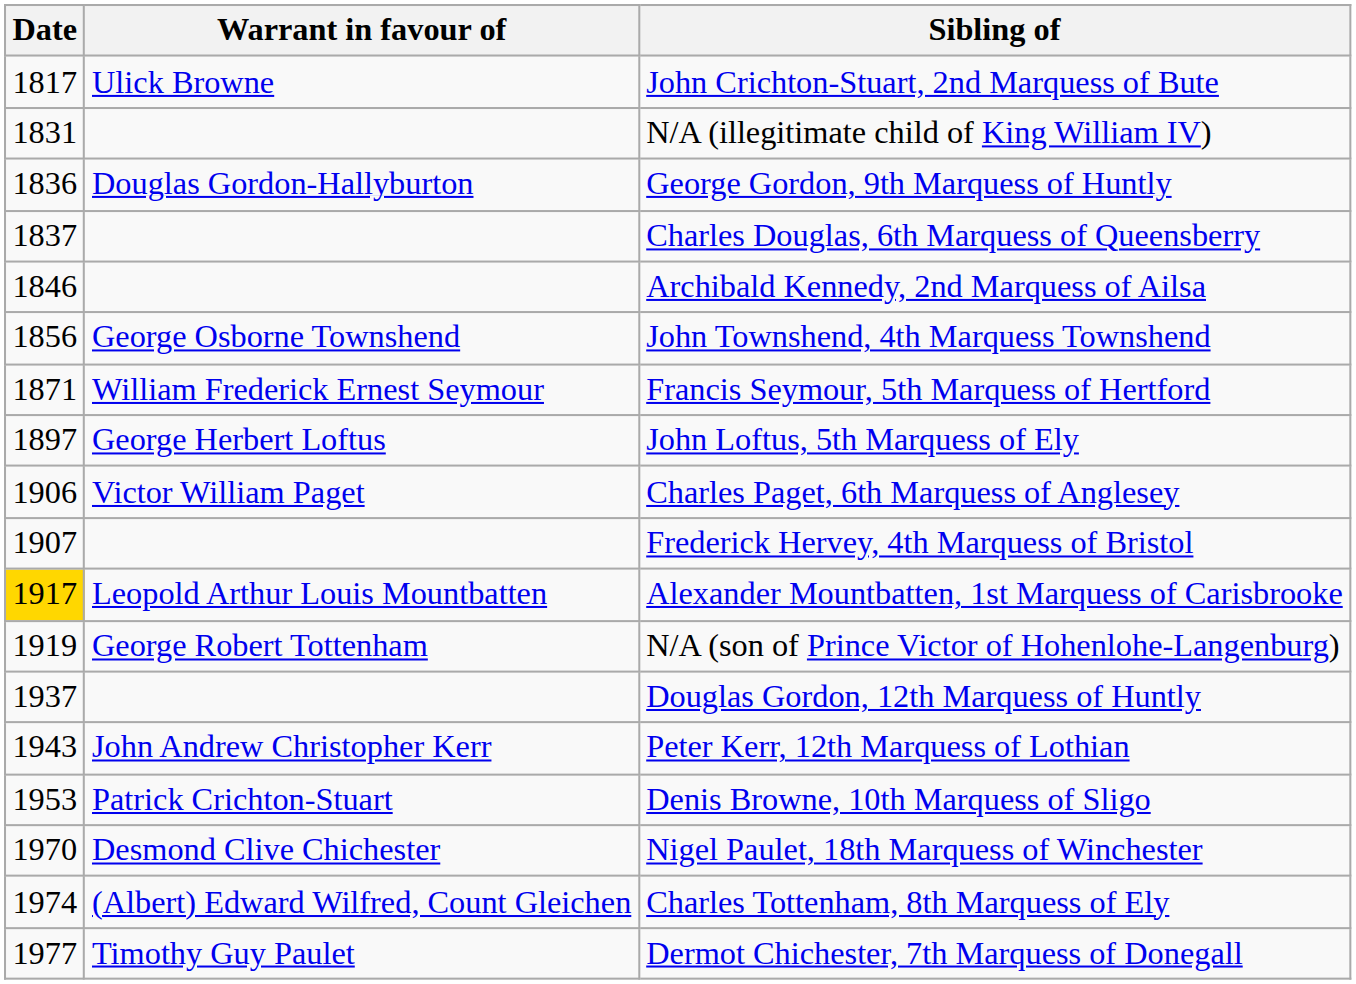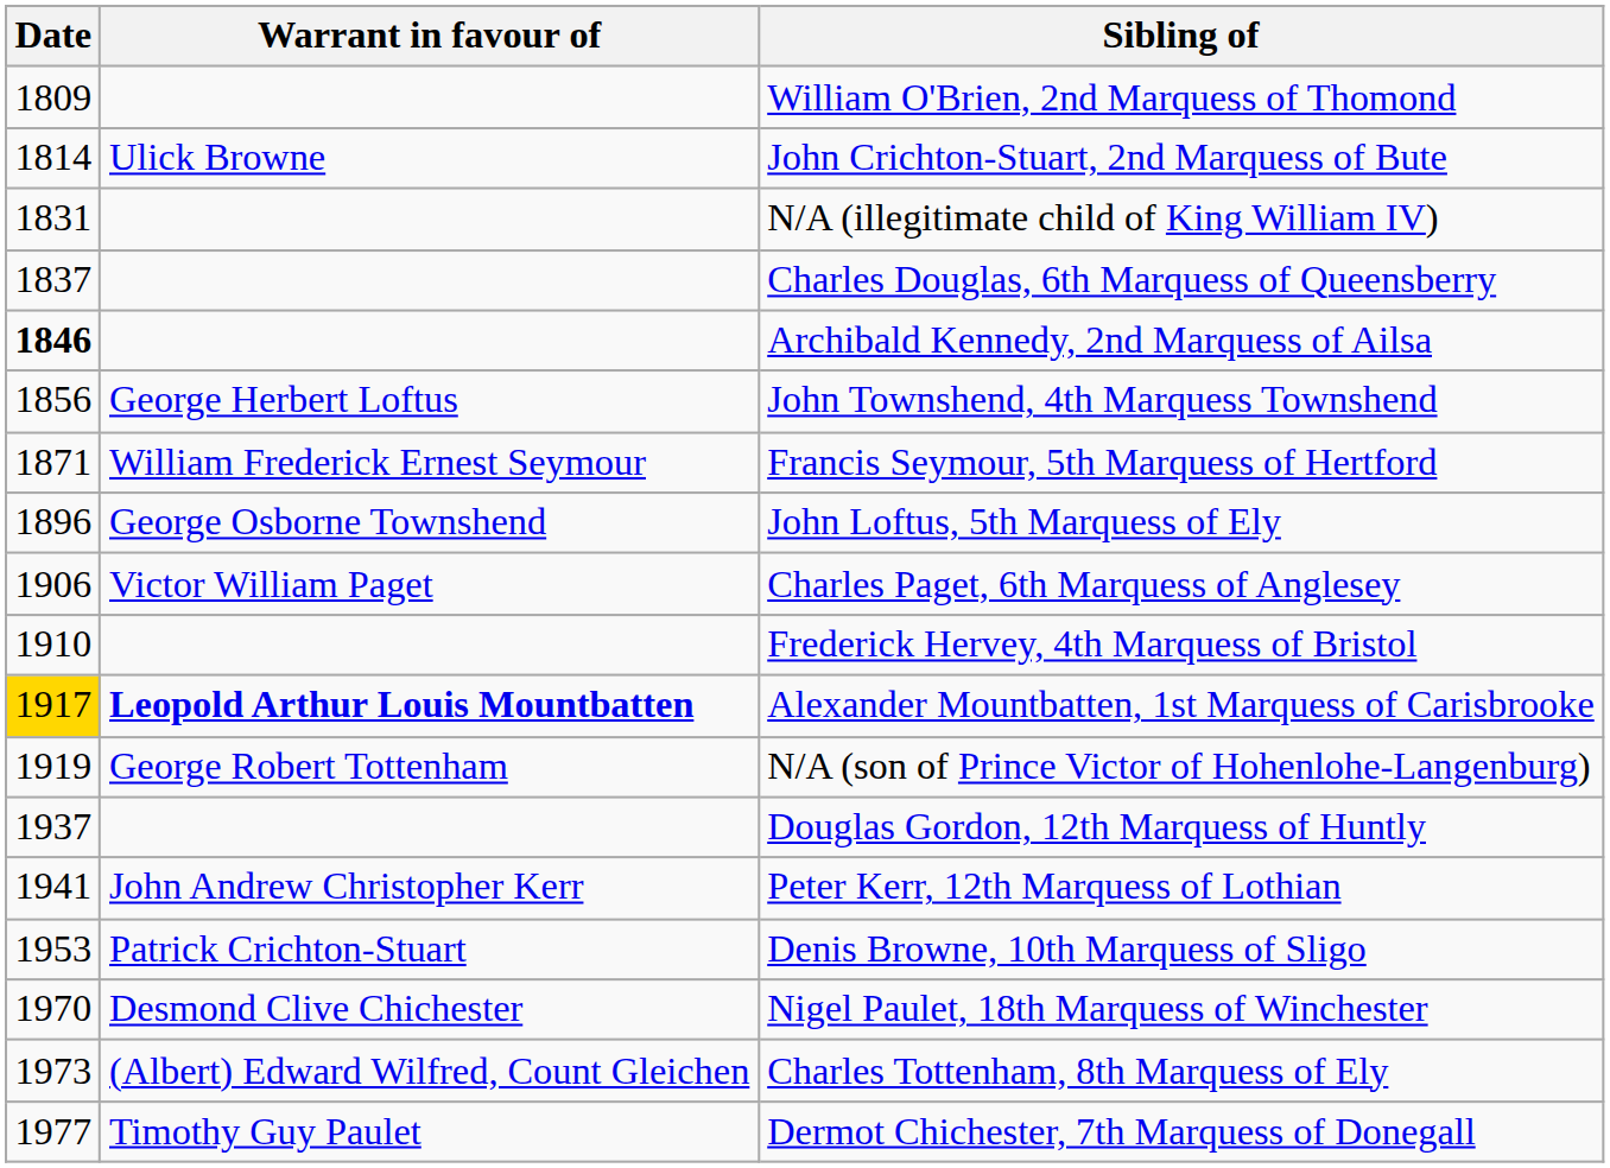 <table class="wikitable">
 <tr>
 <th>Date</th>
 <th>Warrant in favour of</th>
 <th>Sibling of</th>
 </tr>
 <tr>
-<td>1817</td>
+<td>1809</td>
+<td></td>
+<td><a href='#'>William O'Brien, 2nd Marquess of Thomond</a></td>
+</tr>
+<tr>
+<td>1814</td>
 <td><a href='#'>Ulick Browne</a></td>
 <td><a href='#'>John Crichton-Stuart, 2nd Marquess of Bute</a></td>
 </tr>
 <tr>
 <td>1831</td>
 <td></td>
 <td>N/A (illegitimate child of <a href='#'>King William IV</a>)</td>
 </tr>
 <tr>
-<td>1836</td>
-<td><a href='#'>Douglas Gordon-Hallyburton</a></td>
-<td><a href='#'>George Gordon, 9th Marquess of Huntly</a></td>
-</tr>
-<tr>
 <td>1837</td>
 <td></td>
 <td><a href='#'>Charles Douglas, 6th Marquess of Queensberry</a></td>
 </tr>
 <tr>
-<td>1846</td>
+<td><strong>1846</strong></td>
 <td></td>
 <td><a href='#'>Archibald Kennedy, 2nd Marquess of Ailsa</a></td>
 </tr>
 <tr>
 <td>1856</td>
-<td><a href='#'>George Osborne Townshend</a></td>
+<td><a href='#'>George Herbert Loftus</a></td>
 <td><a href='#'>John Townshend, 4th Marquess Townshend</a></td>
 </tr>
 <tr>
 <td>1871</td>
 <td><a href='#'>William Frederick Ernest Seymour</a></td>
 <td><a href='#'>Francis Seymour, 5th Marquess of Hertford</a></td>
 </tr>
 <tr>
-<td>1897</td>
-<td><a href='#'>George Herbert Loftus</a></td>
+<td>1896</td>
+<td><a href='#'>George Osborne Townshend</a></td>
 <td><a href='#'>John Loftus, 5th Marquess of Ely</a></td>
 </tr>
 <tr>
 <td>1906</td>
 <td><a href='#'>Victor William Paget</a></td>
 <td><a href='#'>Charles Paget, 6th Marquess of Anglesey</a></td>
 </tr>
 <tr>
-<td>1907</td>
+<td>1910</td>
 <td></td>
 <td><a href='#'>Frederick Hervey, 4th Marquess of Bristol</a></td>
 </tr>
 <tr>
 <td style="background: gold;">1917</td>
-<td><a href='#'>Leopold Arthur Louis Mountbatten</a></td>
+<td><strong><a href='#'>Leopold Arthur Louis Mountbatten</a></strong></td>
 <td><a href='#'>Alexander Mountbatten, 1st Marquess of Carisbrooke</a></td>
 </tr>
 <tr>
 <td>1919</td>
 <td><a href='#'>George Robert Tottenham</a></td>
 <td>N/A (son of <a href='#'>Prince Victor of Hohenlohe-Langenburg</a>)</td>
 </tr>
 <tr>
 <td>1937</td>
 <td></td>
 <td><a href='#'>Douglas Gordon, 12th Marquess of Huntly</a></td>
 </tr>
 <tr>
-<td>1943</td>
+<td>1941</td>
 <td><a href='#'>John Andrew Christopher Kerr</a></td>
 <td><a href='#'>Peter Kerr, 12th Marquess of Lothian</a></td>
 </tr>
 <tr>
 <td>1953</td>
 <td><a href='#'>Patrick Crichton-Stuart</a></td>
 <td><a href='#'>Denis Browne, 10th Marquess of Sligo</a></td>
 </tr>
 <tr>
 <td>1970</td>
 <td><a href='#'>Desmond Clive Chichester</a></td>
 <td><a href='#'>Nigel Paulet, 18th Marquess of Winchester</a></td>
 </tr>
 <tr>
-<td>1974</td>
+<td>1973</td>
 <td><a href='#'>(Albert) Edward Wilfred, Count Gleichen</a></td>
 <td><a href='#'>Charles Tottenham, 8th Marquess of Ely</a></td>
 </tr>
 <tr>
 <td>1977</td>
 <td><a href='#'>Timothy Guy Paulet</a></td>
 <td><a href='#'>Dermot Chichester, 7th Marquess of Donegall</a></td>
 </tr>
 </table>
